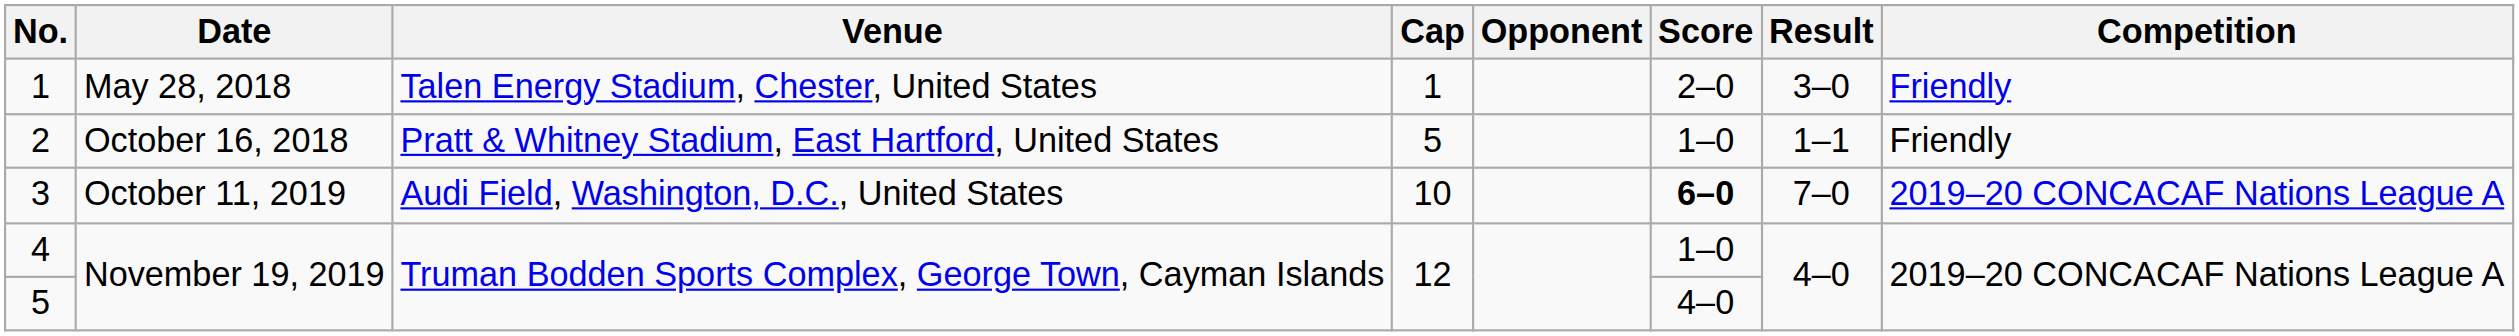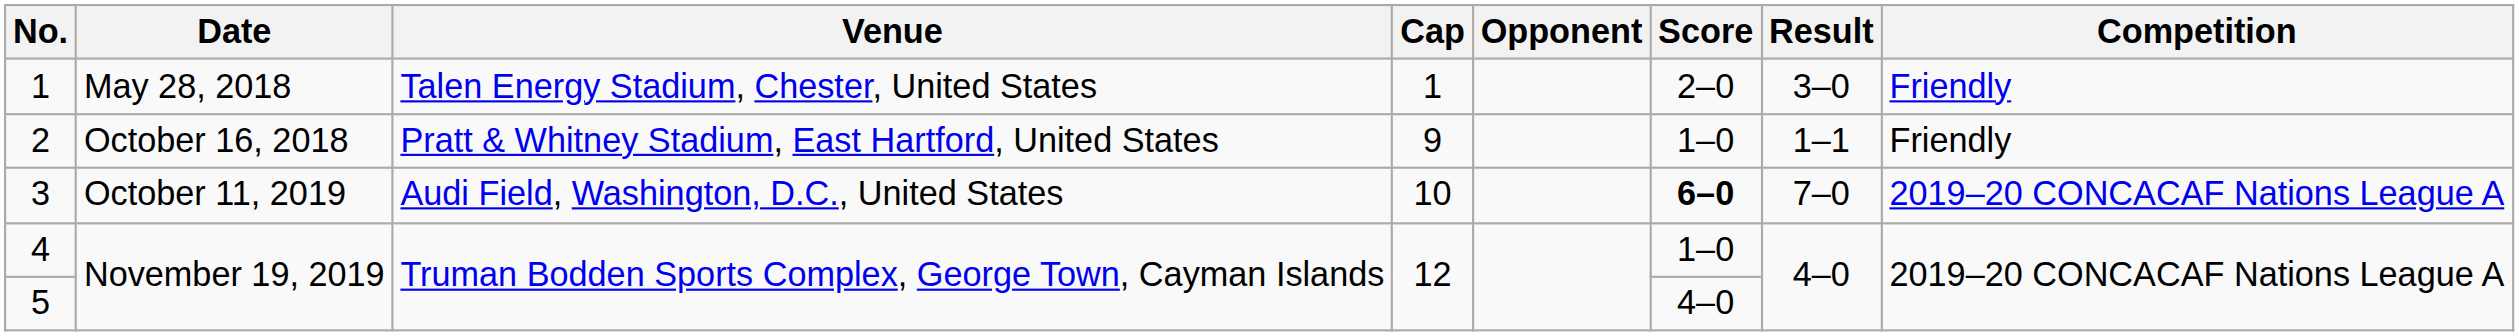 <table class="wikitable sortable">
 <tr>
 <th scope="col">No.</th>
 <th scope="col">Date</th>
 <th scope="col">Venue</th>
 <th scope="col">Cap</th>
 <th scope="col">Opponent</th>
 <th scope="col">Score</th>
 <th scope="col">Result</th>
 <th scope="col">Competition</th>
 </tr>
 <tr>
 <td align="center">1</td>
 <td>May 28, 2018</td>
 <td><a href='#'>Talen Energy Stadium</a>, <a href='#'>Chester</a>, United States</td>
 <td align="center">1</td>
 <td></td>
 <td align="center">2–0</td>
 <td align="center">3–0</td>
 <td><a href='#'>Friendly</a></td>
 </tr>
 <tr>
 <td align="center">2</td>
 <td>October 16, 2018</td>
 <td><a href='#'>Pratt & Whitney Stadium</a>, <a href='#'>East Hartford</a>, United States</td>
-<td align="center">5</td>
+<td align="center">9</td>
 <td></td>
 <td align="center">1–0</td>
 <td align="center">1–1</td>
 <td>Friendly</td>
 </tr>
 <tr>
 <td align="center">3</td>
 <td>October 11, 2019</td>
 <td><a href='#'>Audi Field</a>, <a href='#'>Washington, D.C.</a>, United States</td>
 <td align="center">10</td>
 <td></td>
 <td align="center"><strong>6–0</strong></td>
 <td align="center">7–0</td>
 <td><a href='#'>2019–20 CONCACAF Nations League A</a></td>
 </tr>
 <tr>
 <td align="center">4</td>
 <td rowspan="2">November 19, 2019</td>
 <td rowspan="2"><a href='#'>Truman Bodden Sports Complex</a>, <a href='#'>George Town</a>, Cayman Islands</td>
 <td rowspan="2" align="center">12</td>
 <td rowspan="2"></td>
 <td align="center">1–0</td>
 <td rowspan="2" align="center">4–0</td>
 <td rowspan="2">2019–20 CONCACAF Nations League A</td>
 </tr>
 <tr>
 <td align="center">5</td>
 <td align="center">4–0</td>
 </tr>
 </table>
